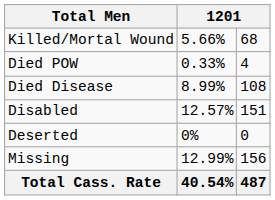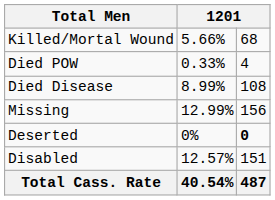 <table class="wikitable">
 <tr>
 <th>Total Men</th>
 <th colspan="2">1201</th>
 </tr>
 <tr>
 <td>Killed/Mortal Wound</td>
 <td>5.66%</td>
 <td>68</td>
 </tr>
 <tr>
 <td>Died POW</td>
 <td>0.33%</td>
 <td>4</td>
 </tr>
 <tr>
 <td>Died Disease</td>
 <td>8.99%</td>
 <td>108</td>
 </tr>
 <tr>
-<td>Disabled</td>
-<td>12.57%</td>
-<td>151</td>
+<td>Missing</td>
+<td>12.99%</td>
+<td>156</td>
 </tr>
 <tr>
 <td>Deserted</td>
 <td>0%</td>
-<td>0</td>
+<td><strong>0</strong></td>
 </tr>
 <tr>
-<td>Missing</td>
-<td>12.99%</td>
-<td>156</td>
+<td>Disabled</td>
+<td>12.57%</td>
+<td>151</td>
 </tr>
 <tr>
 <th>Total Cass. Rate</th>
 <th>40.54%</th>
 <th>487</th>
 </tr>
 </table>
